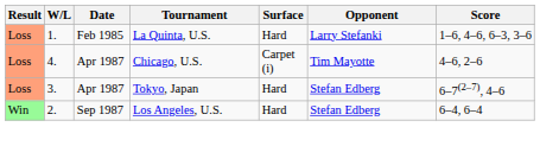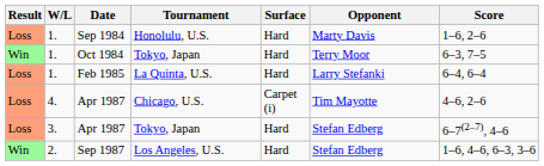 <table class="sortable wikitable">
 <tr>
 <th style="width:40px">Result</th>
 <th style="width:30px" class="unsortable">W/L</th>
 <th style="width:65px">Date</th>
 <th style="width:160px">Tournament</th>
 <th style="width:55px">Surface</th>
 <th style="width:160px">Opponent</th>
 <th style="width:120px" class="unsortable">Score</th>
 </tr>
 <tr>
 <td style="background:#ffa07a;">Loss</td>
 <td>1.</td>
+<td>Sep 1984</td>
+<td><a href='#'>Honolulu</a>, U.S.</td>
+<td>Hard</td>
+<td> <a href='#'>Marty Davis</a></td>
+<td>1–6, 2–6</td>
+</tr>
+<tr>
+<td style="background:#98fb98;">Win</td>
+<td>1.</td>
+<td>Oct 1984</td>
+<td><a href='#'>Tokyo</a>, Japan</td>
+<td>Hard</td>
+<td> <a href='#'>Terry Moor</a></td>
+<td>6–3, 7–5</td>
+</tr>
+<tr>
+<td style="background:#ffa07a;">Loss</td>
+<td>1.</td>
 <td>Feb 1985</td>
 <td><a href='#'>La Quinta</a>, U.S.</td>
 <td>Hard</td>
 <td> <a href='#'>Larry Stefanki</a></td>
-<td>1–6, 4–6, 6–3, 3–6</td>
+<td>6–4, 6–4</td>
 </tr>
 <tr>
 <td style="background:#ffa07a;">Loss</td>
 <td>4.</td>
 <td>Apr 1987</td>
 <td><a href='#'>Chicago</a>, U.S.</td>
 <td>Carpet (i)</td>
 <td> <a href='#'>Tim Mayotte</a></td>
 <td>4–6, 2–6</td>
 </tr>
 <tr>
 <td style="background:#ffa07a;">Loss</td>
 <td>3.</td>
 <td>Apr 1987</td>
 <td><a href='#'>Tokyo</a>, Japan</td>
 <td>Hard</td>
 <td> <a href='#'>Stefan Edberg</a></td>
 <td>6–7<sup>(2–7)</sup>, 4–6</td>
 </tr>
 <tr>
 <td style="background:#98fb98;">Win</td>
 <td>2.</td>
 <td>Sep 1987</td>
 <td><a href='#'>Los Angeles</a>, U.S.</td>
 <td>Hard</td>
 <td> <a href='#'>Stefan Edberg</a></td>
-<td>6–4, 6–4</td>
+<td>1–6, 4–6, 6–3, 3–6</td>
 </tr>
 </table>
